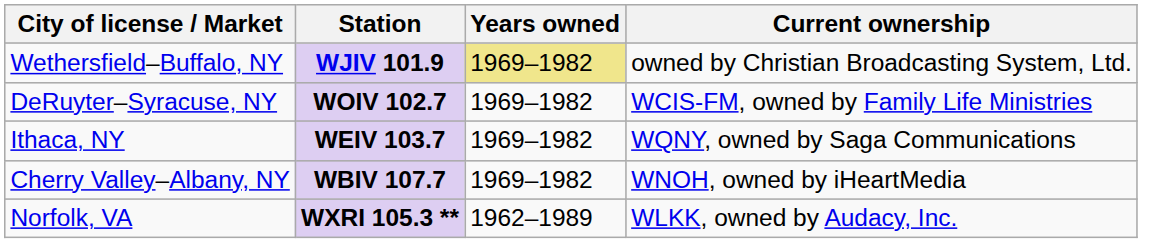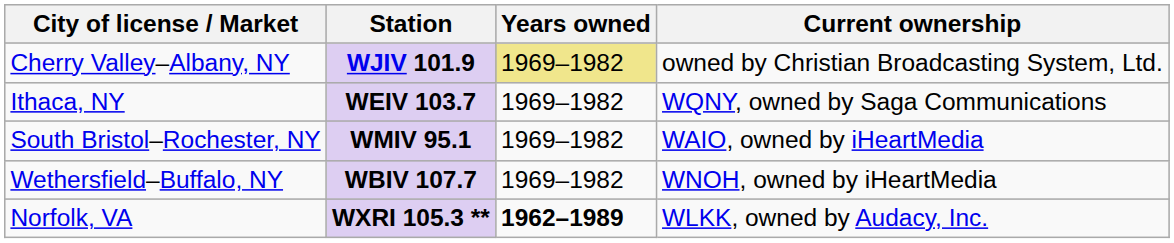 <table class="wikitable">
 <tr>
 <th>City of license / Market</th>
 <th>Station</th>
 <th>Years owned</th>
 <th>Current ownership</th>
 </tr>
 <tr>
-<td><a href='#'>Wethersfield</a>–<a href='#'>Buffalo, NY</a></td>
+<td><a href='#'>Cherry Valley</a>–<a href='#'>Albany, NY</a></td>
 <th style="background: #ddcef2;"><a href='#'>WJIV</a> 101.9</th>
 <td style="background: khaki;">1969–1982</td>
 <td>owned by Christian Broadcasting System, Ltd.</td>
-</tr>
-<tr>
-<td><a href='#'>DeRuyter</a>–<a href='#'>Syracuse, NY</a></td>
-<th style="background: #ddcef2;">WOIV 102.7</th>
-<td>1969–1982</td>
-<td><a href='#'>WCIS-FM</a>, owned by <a href='#'>Family Life Ministries</a></td>
 </tr>
 <tr>
 <td><a href='#'>Ithaca, NY</a></td>
 <th style="background: #ddcef2;">WEIV 103.7</th>
 <td>1969–1982</td>
 <td><a href='#'>WQNY</a>, owned by Saga Communications</td>
 </tr>
 <tr>
-<td><a href='#'>Cherry Valley</a>–<a href='#'>Albany, NY</a></td>
+<td><a href='#'>South Bristol</a>–<a href='#'>Rochester, NY</a></td>
+<th style="background: #ddcef2;">WMIV 95.1</th>
+<td>1969–1982</td>
+<td><a href='#'>WAIO</a>, owned by <a href='#'>iHeartMedia</a></td>
+</tr>
+<tr>
+<td><a href='#'>Wethersfield</a>–<a href='#'>Buffalo, NY</a></td>
 <th style="background: #ddcef2;">WBIV 107.7</th>
 <td>1969–1982</td>
 <td><a href='#'>WNOH</a>, owned by iHeartMedia</td>
 </tr>
 <tr>
 <td><a href='#'>Norfolk, VA</a></td>
 <th style="background: #ddcef2;">WXRI 105.3 **</th>
-<td>1962–1989</td>
+<td><strong>1962–1989</strong></td>
 <td><a href='#'>WLKK</a>, owned by <a href='#'>Audacy, Inc.</a></td>
 </tr>
 </table>
